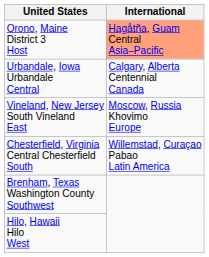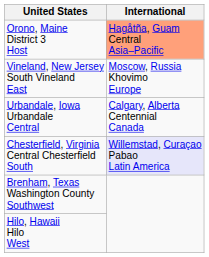 <table class="wikitable">
 <tr>
 <th>United States</th>
 <th>International</th>
 </tr>
 <tr>
 <td> <a href='#'>Orono</a>, <a href='#'>Maine</a><br>District 3<br><a href='#'>Host</a></td>
 <td style="background: lightsalmon;"> <a href='#'>Hagåtña</a>, <a href='#'>Guam</a><br>Central<br><a href='#'>Asia–Pacific</a></td>
 </tr>
 <tr>
+<td> <a href='#'>Vineland</a>, <a href='#'>New Jersey</a><br> South Vineland<br><a href='#'>East</a></td>
+<td> <a href='#'>Moscow</a>, <a href='#'>Russia</a><br> Khovimo <br><a href='#'>Europe</a></td>
+</tr>
+<tr>
 <td> <a href='#'>Urbandale</a>, <a href='#'>Iowa</a><br> Urbandale <br><a href='#'>Central</a></td>
 <td> <a href='#'>Calgary</a>, <a href='#'>Alberta</a><br>Centennial<br><a href='#'>Canada</a></td>
 </tr>
 <tr>
-<td> <a href='#'>Vineland</a>, <a href='#'>New Jersey</a><br> South Vineland<br><a href='#'>East</a></td>
-<td> <a href='#'>Moscow</a>, <a href='#'>Russia</a><br> Khovimo <br><a href='#'>Europe</a></td>
-</tr>
-<tr>
 <td> <a href='#'>Chesterfield</a>, <a href='#'>Virginia</a><br>Central Chesterfield<br><a href='#'>South</a></td>
-<td> <a href='#'>Willemstad</a>, <a href='#'>Curaçao</a><br> Pabao <br><a href='#'>Latin America</a></td>
+<td style="background: lavender;"> <a href='#'>Willemstad</a>, <a href='#'>Curaçao</a><br> Pabao <br><a href='#'>Latin America</a></td>
 </tr>
 <tr>
 <td> <a href='#'>Brenham</a>, <a href='#'>Texas</a><br>Washington County<br><a href='#'>Southwest</a></td>
 <td rowspan=2></td>
 </tr>
 <tr>
 <td> <a href='#'>Hilo</a>, <a href='#'>Hawaii</a><br>Hilo<br><a href='#'>West</a></td>
 </tr>
 </table>
